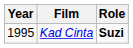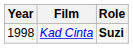 <table class="wikitable">
 <tr>
 <th>Year</th>
 <th>Film</th>
 <th>Role</th>
 </tr>
 <tr>
-<td>1995</td>
+<td>1998</td>
 <td><em><a href='#'>Kad Cinta</a></em></td>
 <td><strong>Suzi</strong></td>
 </tr>
 </table>
